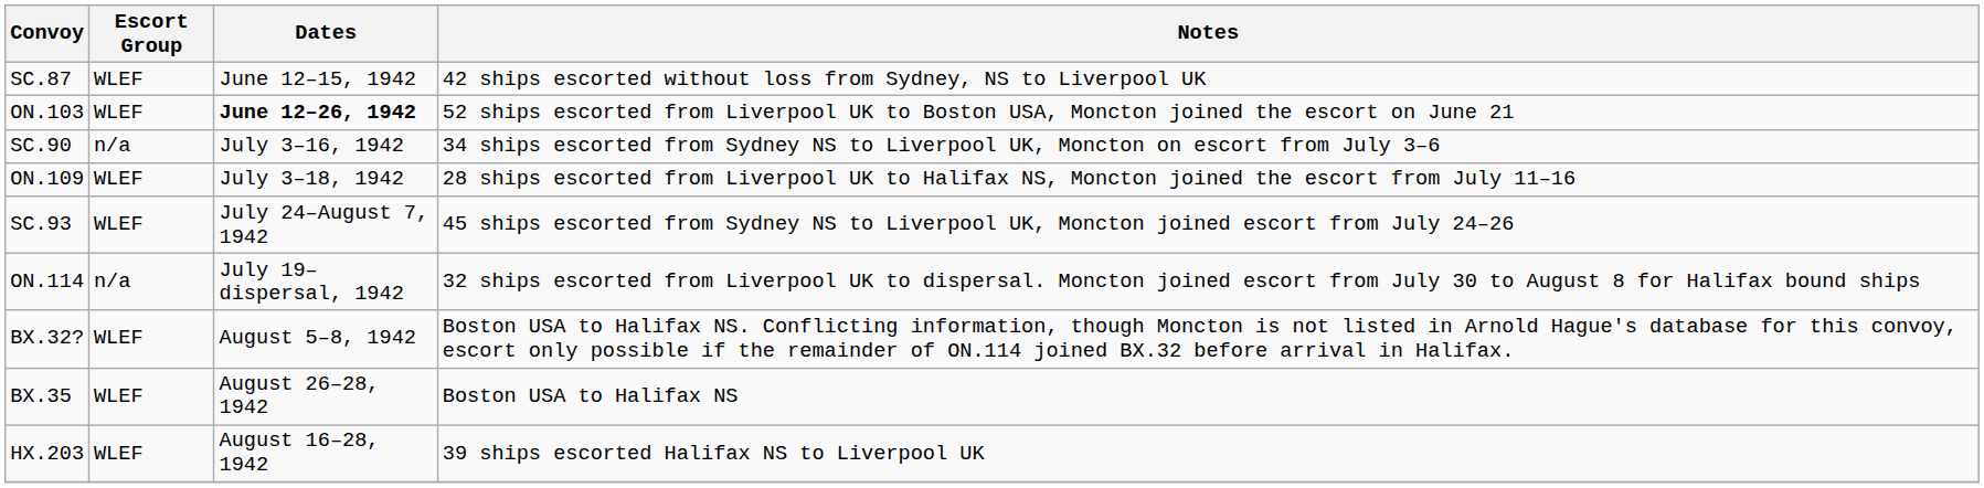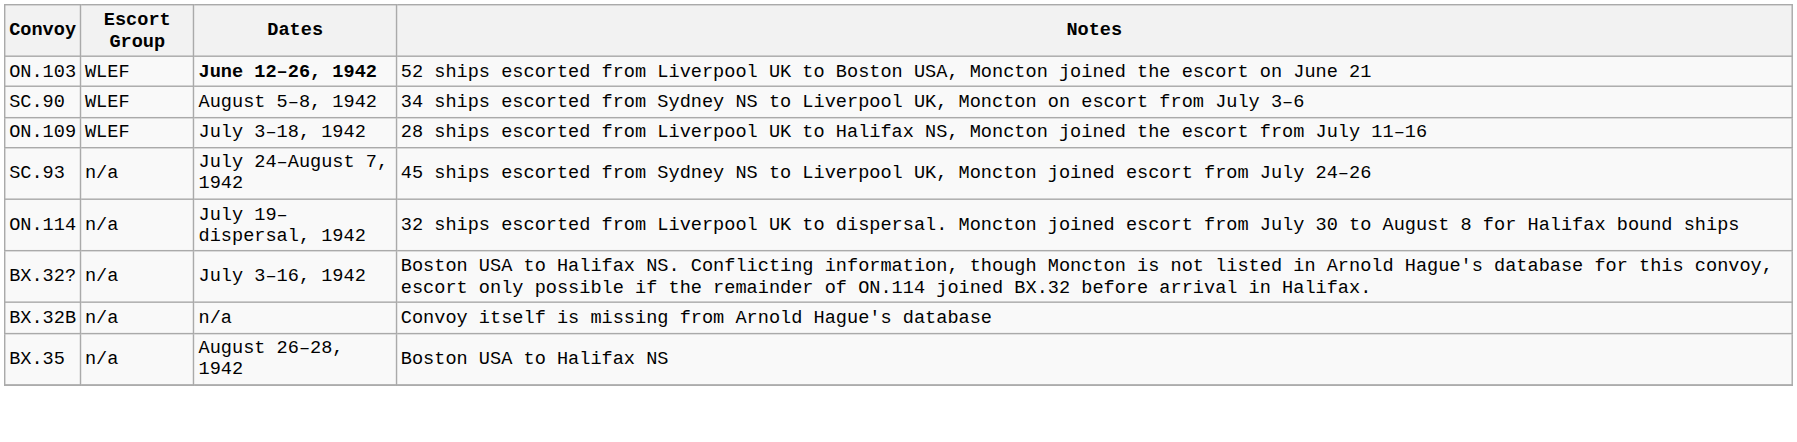 <table class="wikitable">
 <tr>
 <th>Convoy</th>
 <th>Escort Group</th>
 <th>Dates</th>
 <th>Notes</th>
-</tr>
-<tr>
-<td>SC.87</td>
-<td>WLEF</td>
-<td>June 12–15, 1942</td>
-<td>42 ships escorted without loss from Sydney, NS to Liverpool UK</td>
 </tr>
 <tr>
 <td>ON.103</td>
 <td>WLEF</td>
 <td><strong>June 12–26, 1942</strong></td>
 <td>52 ships escorted from Liverpool UK to Boston USA, Moncton joined the escort on June 21</td>
 </tr>
 <tr>
 <td>SC.90</td>
-<td>n/a</td>
-<td>July 3–16, 1942</td>
+<td>WLEF</td>
+<td>August 5–8, 1942</td>
 <td>34 ships escorted from Sydney NS to Liverpool UK, Moncton on escort from July 3–6</td>
 </tr>
 <tr>
 <td>ON.109</td>
 <td>WLEF</td>
 <td>July 3–18, 1942</td>
 <td>28 ships escorted from Liverpool UK to Halifax NS, Moncton joined the escort from July 11–16</td>
 </tr>
 <tr>
 <td>SC.93</td>
-<td>WLEF</td>
+<td>n/a</td>
 <td>July 24–August 7, 1942</td>
 <td>45 ships escorted from Sydney NS to Liverpool UK, Moncton joined escort from July 24–26</td>
 </tr>
 <tr>
 <td>ON.114</td>
 <td>n/a</td>
 <td>July 19–dispersal, 1942</td>
 <td>32 ships escorted from Liverpool UK to dispersal.  Moncton joined escort from July 30 to August 8 for Halifax bound ships</td>
 </tr>
 <tr>
 <td>BX.32?</td>
-<td>WLEF</td>
-<td>August 5–8, 1942</td>
+<td>n/a</td>
+<td>July 3–16, 1942</td>
 <td>Boston USA to Halifax NS. Conflicting information, though Moncton is not listed in Arnold Hague's database for this convoy, escort only possible if the remainder of ON.114 joined BX.32 before arrival in Halifax.</td>
 </tr>
 <tr>
+<td>BX.32B</td>
+<td>n/a</td>
+<td>n/a</td>
+<td>Convoy itself is missing from Arnold Hague's database</td>
+</tr>
+<tr>
 <td>BX.35</td>
-<td>WLEF</td>
+<td>n/a</td>
 <td>August 26–28, 1942</td>
 <td>Boston USA to Halifax NS</td>
 </tr>
 <tr>
-<td>HX.203</td>
-<td>WLEF</td>
-<td>August 16–28, 1942</td>
-<td>39 ships escorted Halifax NS to Liverpool UK</td>
-</tr>
-<tr>
 </tr>
 </table>
